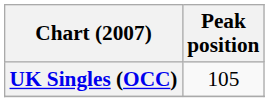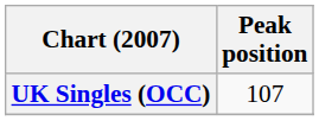 <table class="wikitable sortable plainrowheaders" style="text-align:center">
 <tr>
 <th scope="col">Chart (2007)</th>
 <th scope="col">Peak<br>position</th>
 </tr>
 <tr>
 <th scope="row"><a href='#'>UK Singles</a> (<a href='#'>OCC</a>)</th>
-<td>105</td>
+<td>107</td>
 </tr>
 <tr>
 </tr>
 <tr>
 </tr>
 <tr>
 </tr>
 <tr>
 </tr>
 <tr>
 </tr>
 </table>
